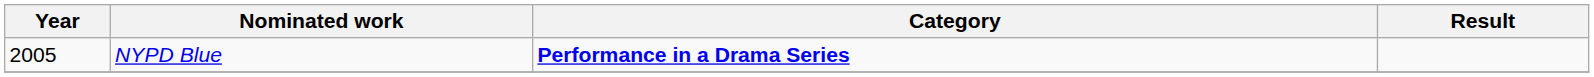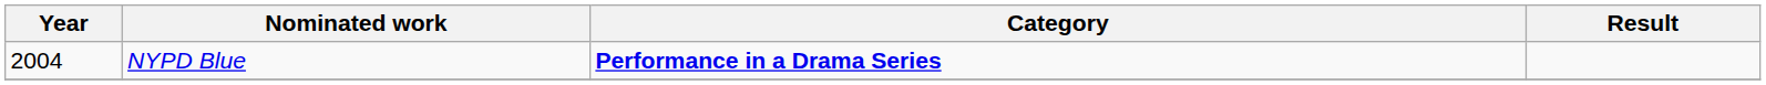 <table width="95%" class="wikitable sortable">
 <tr>
 <th width="5%">Year</th>
 <th width="20%">Nominated work</th>
 <th width="40%">Category</th>
 <th width="10%">Result</th>
 </tr>
 <tr>
-<td>2005</td>
+<td>2004</td>
 <td><em><a href='#'>NYPD Blue</a></em></td>
 <td><strong><a href='#'>Performance in a Drama Series</a></strong></td>
 <td></td>
 </tr>
 <tr>
 </tr>
 </table>
